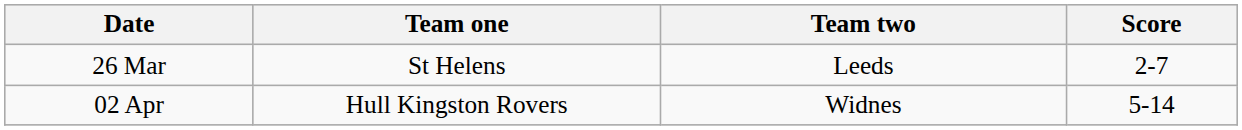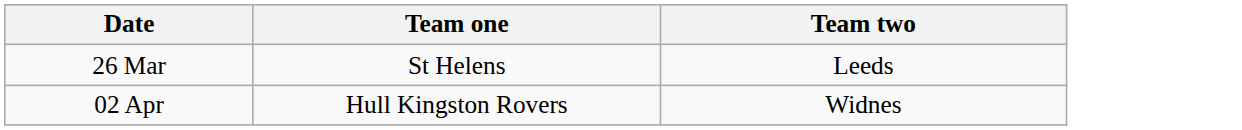 <table class="wikitable" style="text-align: center">
 <tr>
 <th width=150>Date</th>
 <th width=250>Team one</th>
 <th width=250>Team two</th>
-<th width=100>Score</th>
 </tr>
 <tr>
 <td>26 Mar</td>
 <td>St Helens</td>
 <td>Leeds</td>
-<td>2-7</td>
 </tr>
 <tr>
 <td>02 Apr</td>
 <td>Hull Kingston Rovers</td>
 <td>Widnes</td>
-<td>5-14</td>
 </tr>
 </table>
